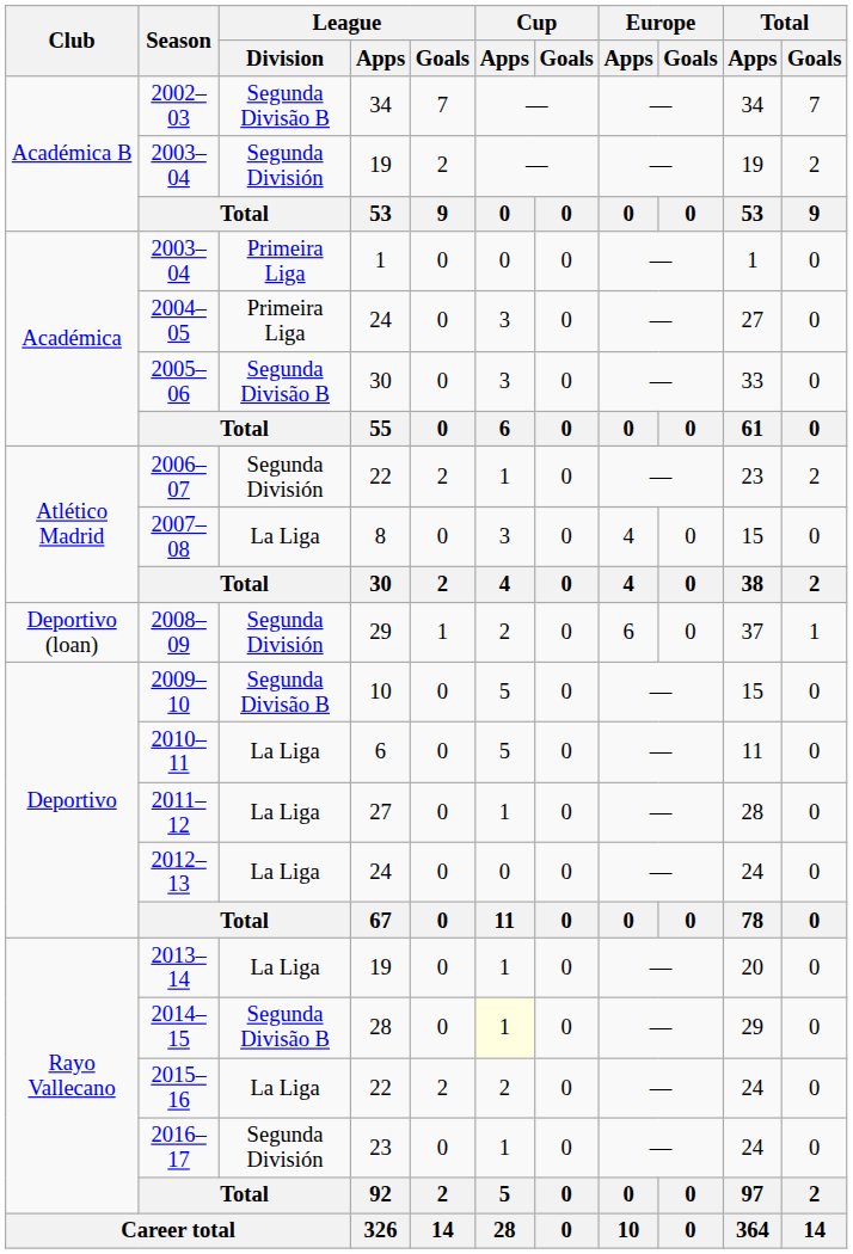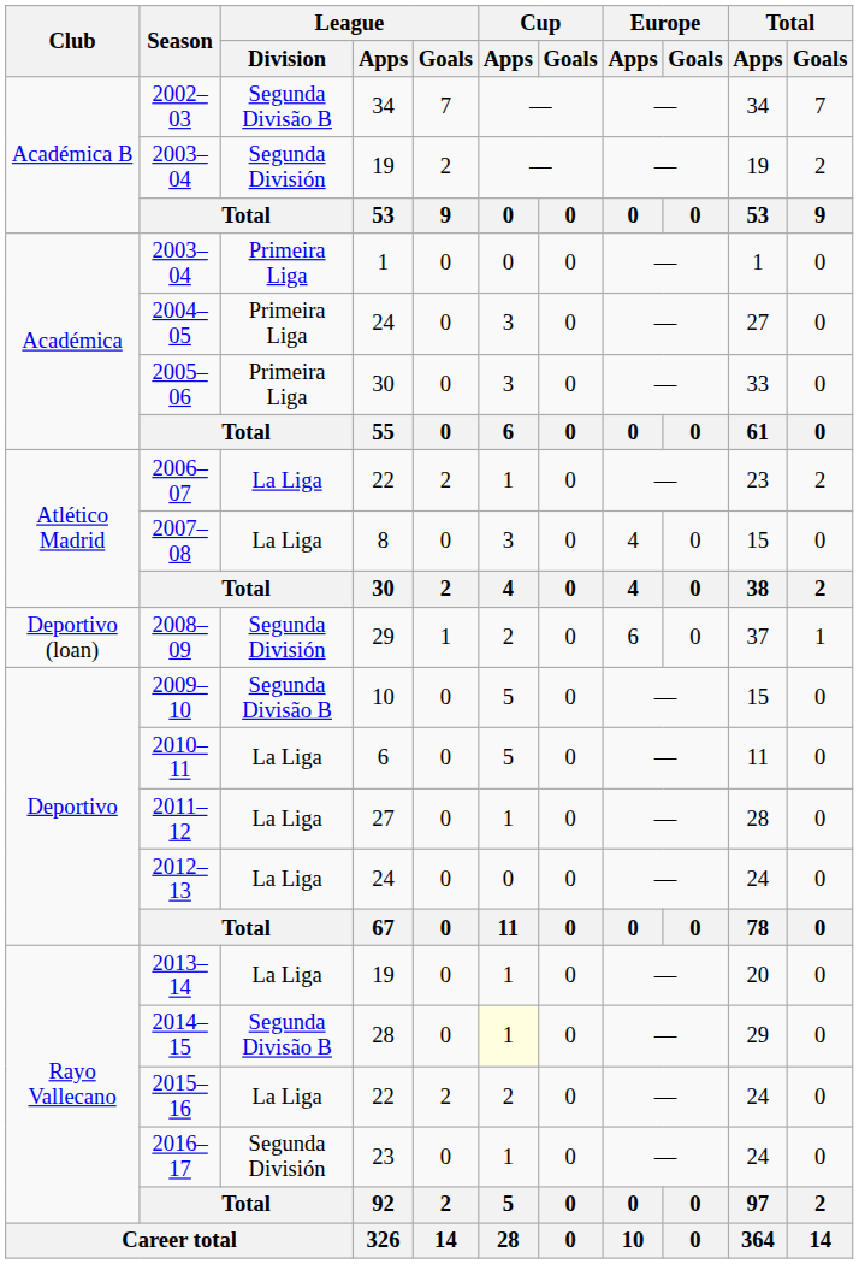 <table class="wikitable" style="text-align:center">
 <tr>
 <th rowspan="2">Club</th>
 <th rowspan="2">Season</th>
 <th colspan="3">League</th>
 <th colspan="2">Cup</th>
 <th colspan="2">Europe</th>
 <th colspan="2">Total</th>
 </tr>
 <tr>
 <th>Division</th>
 <th>Apps</th>
 <th>Goals</th>
 <th>Apps</th>
 <th>Goals</th>
 <th>Apps</th>
 <th>Goals</th>
 <th>Apps</th>
 <th>Goals</th>
 </tr>
 <tr>
 <td rowspan="3"><a href='#'>Académica B</a></td>
 <td><a href='#'>2002–03</a></td>
 <td><a href='#'>Segunda Divisão B</a></td>
 <td>34</td>
 <td>7</td>
 <td colspan="2">—</td>
 <td colspan="2">—</td>
 <td>34</td>
 <td>7</td>
 </tr>
 <tr>
 <td><a href='#'>2003–04</a></td>
 <td><a href='#'>Segunda División</a></td>
 <td>19</td>
 <td>2</td>
 <td colspan="2">—</td>
 <td colspan="2">—</td>
 <td>19</td>
 <td>2</td>
 </tr>
 <tr>
 <th colspan="2">Total</th>
 <th>53</th>
 <th>9</th>
 <th>0</th>
 <th>0</th>
 <th>0</th>
 <th>0</th>
 <th>53</th>
 <th>9</th>
 </tr>
 <tr>
 <td rowspan="4"><a href='#'>Académica</a></td>
 <td><a href='#'>2003–04</a></td>
 <td><a href='#'>Primeira Liga</a></td>
 <td>1</td>
 <td>0</td>
 <td>0</td>
 <td>0</td>
 <td colspan="2">—</td>
 <td>1</td>
 <td>0</td>
 </tr>
 <tr>
 <td><a href='#'>2004–05</a></td>
 <td>Primeira Liga</td>
 <td>24</td>
 <td>0</td>
 <td>3</td>
 <td>0</td>
 <td colspan="2">—</td>
 <td>27</td>
 <td>0</td>
 </tr>
 <tr>
 <td><a href='#'>2005–06</a></td>
-<td><a href='#'>Segunda Divisão B</a></td>
+<td>Primeira Liga</td>
 <td>30</td>
 <td>0</td>
 <td>3</td>
 <td>0</td>
 <td colspan="2">—</td>
 <td>33</td>
 <td>0</td>
 </tr>
 <tr>
 <th colspan="2">Total</th>
 <th>55</th>
 <th>0</th>
 <th>6</th>
 <th>0</th>
 <th>0</th>
 <th>0</th>
 <th>61</th>
 <th>0</th>
 </tr>
 <tr>
 <td rowspan="3"><a href='#'>Atlético Madrid</a></td>
 <td><a href='#'>2006–07</a></td>
-<td>Segunda División</td>
+<td><a href='#'>La Liga</a></td>
 <td>22</td>
 <td>2</td>
 <td>1</td>
 <td>0</td>
 <td colspan="2">—</td>
 <td>23</td>
 <td>2</td>
 </tr>
 <tr>
 <td><a href='#'>2007–08</a></td>
 <td>La Liga</td>
 <td>8</td>
 <td>0</td>
 <td>3</td>
 <td>0</td>
 <td>4</td>
 <td>0</td>
 <td>15</td>
 <td>0</td>
 </tr>
 <tr>
 <th colspan="2">Total</th>
 <th>30</th>
 <th>2</th>
 <th>4</th>
 <th>0</th>
 <th>4</th>
 <th>0</th>
 <th>38</th>
 <th>2</th>
 </tr>
 <tr>
 <td><a href='#'>Deportivo</a> (loan)</td>
 <td><a href='#'>2008–09</a></td>
 <td><a href='#'>Segunda División</a></td>
 <td>29</td>
 <td>1</td>
 <td>2</td>
 <td>0</td>
 <td>6</td>
 <td>0</td>
 <td>37</td>
 <td>1</td>
 </tr>
 <tr>
 <td rowspan="5"><a href='#'>Deportivo</a></td>
 <td><a href='#'>2009–10</a></td>
 <td><a href='#'>Segunda Divisão B</a></td>
 <td>10</td>
 <td>0</td>
 <td>5</td>
 <td>0</td>
 <td colspan="2">—</td>
 <td>15</td>
 <td>0</td>
 </tr>
 <tr>
 <td><a href='#'>2010–11</a></td>
 <td>La Liga</td>
 <td>6</td>
 <td>0</td>
 <td>5</td>
 <td>0</td>
 <td colspan="2">—</td>
 <td>11</td>
 <td>0</td>
 </tr>
 <tr>
 <td><a href='#'>2011–12</a></td>
 <td>La Liga</td>
 <td>27</td>
 <td>0</td>
 <td>1</td>
 <td>0</td>
 <td colspan="2">—</td>
 <td>28</td>
 <td>0</td>
 </tr>
 <tr>
 <td><a href='#'>2012–13</a></td>
 <td>La Liga</td>
 <td>24</td>
 <td>0</td>
 <td>0</td>
 <td>0</td>
 <td colspan="2">—</td>
 <td>24</td>
 <td>0</td>
 </tr>
 <tr>
 <th colspan="2">Total</th>
 <th>67</th>
 <th>0</th>
 <th>11</th>
 <th>0</th>
 <th>0</th>
 <th>0</th>
 <th>78</th>
 <th>0</th>
 </tr>
 <tr>
 <td rowspan="5"><a href='#'>Rayo Vallecano</a></td>
 <td><a href='#'>2013–14</a></td>
 <td>La Liga</td>
 <td>19</td>
 <td>0</td>
 <td>1</td>
 <td>0</td>
 <td colspan="2">—</td>
 <td>20</td>
 <td>0</td>
 </tr>
 <tr>
 <td><a href='#'>2014–15</a></td>
 <td><a href='#'>Segunda Divisão B</a></td>
 <td>28</td>
 <td>0</td>
 <td style="background: lightyellow;">1</td>
 <td>0</td>
 <td colspan="2">—</td>
 <td>29</td>
 <td>0</td>
 </tr>
 <tr>
 <td><a href='#'>2015–16</a></td>
 <td>La Liga</td>
 <td>22</td>
 <td>2</td>
 <td>2</td>
 <td>0</td>
 <td colspan="2">—</td>
 <td>24</td>
 <td>0</td>
 </tr>
 <tr>
 <td><a href='#'>2016–17</a></td>
 <td>Segunda División</td>
 <td>23</td>
 <td>0</td>
 <td>1</td>
 <td>0</td>
 <td colspan="2">—</td>
 <td>24</td>
 <td>0</td>
 </tr>
 <tr>
 <th colspan="2">Total</th>
 <th>92</th>
 <th>2</th>
 <th>5</th>
 <th>0</th>
 <th>0</th>
 <th>0</th>
 <th>97</th>
 <th>2</th>
 </tr>
 <tr>
 <th colspan="3">Career total</th>
 <th>326</th>
 <th>14</th>
 <th>28</th>
 <th>0</th>
 <th>10</th>
 <th>0</th>
 <th>364</th>
 <th>14</th>
 </tr>
 </table>
